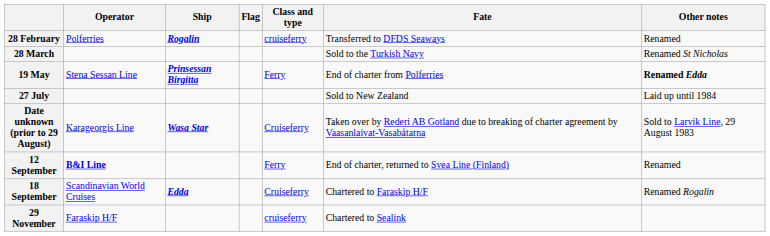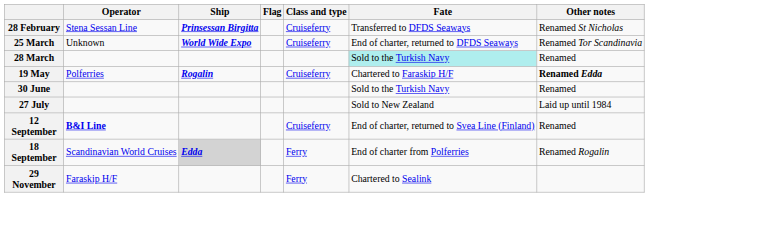 <table class="wikitable">
 <tr>
 <th width="90"></th>
 <th>Operator</th>
 <th>Ship</th>
 <th>Flag</th>
 <th>Class and type</th>
 <th>Fate</th>
 <th>Other notes</th>
 </tr>
 <tr ---->
 <th>28 February</th>
-<td><a href='#'>Polferries</a></td>
-<td><strong><a href='#'><em>Rogalin</em></a></strong></td>
+<td><a href='#'>Stena Sessan Line</a></td>
+<td><strong><a href='#'><em>Prinsessan Birgitta</em></a></strong></td>
 <td></td>
-<td><a href='#'>cruiseferry</a></td>
+<td><a href='#'>Cruiseferry</a></td>
 <td>Transferred to <a href='#'>DFDS Seaways</a></td>
-<td>Renamed </td>
+<td>Renamed <em>St Nicholas</em></td>
+</tr>
+<tr ---->
+<th>25 March</th>
+<td>Unknown</td>
+<td><strong><a href='#'><em>World Wide Expo</em></a></strong></td>
+<td></td>
+<td><a href='#'>Cruiseferry</a></td>
+<td>End of charter, returned to <a href='#'>DFDS Seaways</a></td>
+<td>Renamed <em>Tor Scandinavia</em></td>
 </tr>
 <tr ---->
 <th>28 March</th>
 <td></td>
 <td><strong></strong></td>
 <td></td>
 <td></td>
-<td>Sold to the <a href='#'>Turkish Navy</a></td>
-<td>Renamed <em>St Nicholas</em></td>
+<td style="background: paleturquoise;">Sold to the <a href='#'>Turkish Navy</a></td>
+<td>Renamed </td>
 </tr>
 <tr ---->
 <th>19 May</th>
-<td><a href='#'>Stena Sessan Line</a></td>
-<td><strong><a href='#'><em>Prinsessan Birgitta</em></a></strong></td>
+<td><a href='#'>Polferries</a></td>
+<td><strong><a href='#'><em>Rogalin</em></a></strong></td>
 <td></td>
-<td><a href='#'>Ferry</a></td>
-<td>End of charter from <a href='#'>Polferries</a></td>
+<td><a href='#'>Cruiseferry</a></td>
+<td>Chartered to <a href='#'>Faraskip H/F</a></td>
 <td><strong>Renamed <em>Edda</em></strong></td>
+</tr>
+<tr ---->
+<th>30 June</th>
+<td></td>
+<td><strong></strong></td>
+<td></td>
+<td></td>
+<td>Sold to the <a href='#'>Turkish Navy</a></td>
+<td>Renamed </td>
 </tr>
 <tr ---->
 <th>27 July</th>
 <td></td>
 <td><strong></strong></td>
 <td></td>
 <td></td>
 <td>Sold to New Zealand</td>
 <td>Laid up until 1984</td>
 </tr>
 <tr ---->
-<th>Date unknown<br>(prior to 29 August)</th>
-<td><a href='#'>Karageorgis Line</a></td>
-<td><strong><a href='#'><em>Wasa Star</em></a></strong></td>
-<td></td>
-<td><a href='#'>Cruiseferry</a></td>
-<td>Taken over by <a href='#'>Rederi AB Gotland</a> due to breaking of charter agreement by <a href='#'>Vaasanlaivat-Vasabåtarna</a></td>
-<td>Sold to <a href='#'>Larvik Line</a>, 29 August 1983</td>
-</tr>
-<tr ---->
 <th>12 September</th>
 <td><strong><a href='#'>B&I Line</a></strong></td>
 <td><strong></strong></td>
 <td></td>
-<td><a href='#'>Ferry</a></td>
+<td><a href='#'>Cruiseferry</a></td>
 <td>End of charter, returned to <a href='#'>Svea Line (Finland)</a></td>
 <td>Renamed </td>
 </tr>
 <tr ---->
 <th>18 September</th>
 <td><a href='#'>Scandinavian World Cruises</a></td>
-<td><strong><a href='#'><em>Edda</em></a></strong></td>
+<td style="background: lightgrey;"><strong><a href='#'><em>Edda</em></a></strong></td>
 <td></td>
-<td><a href='#'>Cruiseferry</a></td>
-<td>Chartered to <a href='#'>Faraskip H/F</a></td>
+<td><a href='#'>Ferry</a></td>
+<td>End of charter from <a href='#'>Polferries</a></td>
 <td>Renamed <em>Rogalin</em></td>
 </tr>
 <tr ---->
 <th>29 November</th>
 <td><a href='#'>Faraskip H/F</a></td>
 <td><strong></strong></td>
 <td></td>
-<td><a href='#'>cruiseferry</a></td>
+<td><a href='#'>Ferry</a></td>
 <td>Chartered to <a href='#'>Sealink</a></td>
 <td></td>
 </tr>
 </table>
